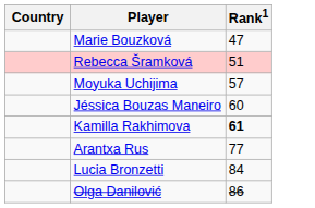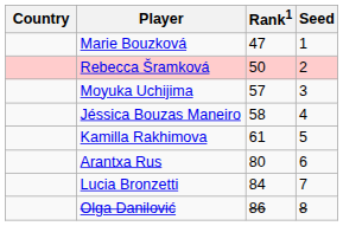 <table class="sortable wikitable">
 <tr>
 <th style="width:70px;">Country</th>
 <th style="width:175px;">Player</th>
 <th>Rank<sup>1</sup></th>
+<th>Seed</th>
 </tr>
 <tr>
 <td></td>
 <td><a href='#'>Marie Bouzková</a></td>
 <td>47</td>
+<td>1</td>
 </tr>
 <tr style="background:#fcc;">
 <td></td>
 <td><a href='#'>Rebecca Šramková</a></td>
-<td>51</td>
+<td>50</td>
+<td>2</td>
 </tr>
 <tr>
 <td></td>
 <td><a href='#'>Moyuka Uchijima</a></td>
 <td>57</td>
+<td>3</td>
 </tr>
 <tr>
 <td></td>
 <td><a href='#'>Jéssica Bouzas Maneiro</a></td>
-<td>60</td>
+<td>58</td>
+<td>4</td>
 </tr>
 <tr>
 <td></td>
 <td><a href='#'>Kamilla Rakhimova</a></td>
-<td><strong>61</strong></td>
+<td>61</td>
+<td>5</td>
 </tr>
 <tr>
 <td></td>
 <td><a href='#'>Arantxa Rus</a></td>
-<td>77</td>
+<td>80</td>
+<td>6</td>
 </tr>
 <tr>
 <td></td>
 <td><a href='#'>Lucia Bronzetti</a></td>
 <td>84</td>
+<td>7</td>
 </tr>
 <tr>
 <td><s></s></td>
 <td><a href='#'><s>Olga Danilović</s></a></td>
 <td><s>86</s></td>
+<td><s>8</s></td>
 </tr>
 </table>
